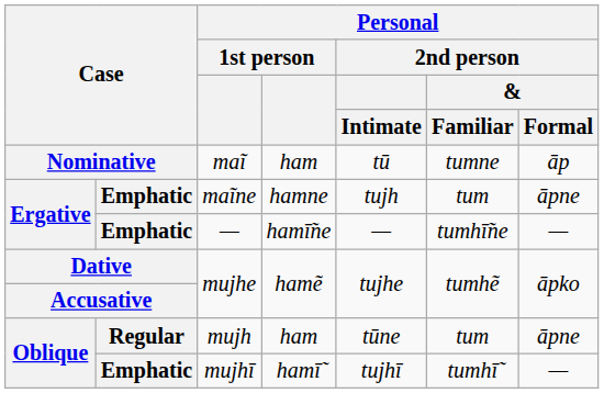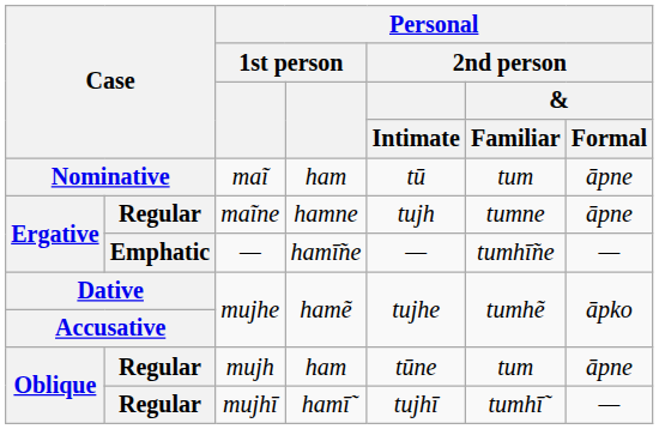 <table class="wikitable" style="text-align:center">
 <tr>
 <th colspan="2" rowspan="4">Case</th>
 <th colspan="5"><a href='#'>Personal</a></th>
 </tr>
 <tr>
 <th colspan="2">1st person</th>
 <th colspan="3">2nd person</th>
 </tr>
 <tr>
 <th rowspan="2"></th>
 <th rowspan="2"></th>
 <th></th>
 <th colspan="2"> & </th>
 </tr>
 <tr>
 <th>Intimate</th>
 <th>Familiar</th>
 <th>Formal</th>
 </tr>
 <tr>
 <th colspan="2"><a href='#'>Nominative</a></th>
 <td><em>maĩ</em></td>
 <td><em>ham</em></td>
 <td><em>tū</em></td>
-<td><em>tumne</em></td>
-<td><em>āp</em></td>
+<td><em>tum</em></td>
+<td><em>āpne</em></td>
 </tr>
 <tr>
 <th rowspan="2"><a href='#'>Ergative</a></th>
-<th>Emphatic</th>
+<th>Regular</th>
 <td><em>maĩne</em></td>
 <td><em>hamne</em></td>
 <td><em>tujh</em></td>
-<td><em>tum</em></td>
+<td><em>tumne</em></td>
 <td><em>āpne</em></td>
 </tr>
 <tr>
 <th>Emphatic</th>
 <td><em>—</em></td>
 <td><em>hamī̃ne</em></td>
 <td><em>—</em></td>
 <td><em>tumhī̃ne</em></td>
 <td><em>—</em></td>
 </tr>
 <tr>
 <th colspan="2"><a href='#'>Dative</a></th>
 <td rowspan="2"><em>mujhe</em></td>
 <td rowspan="2"><em>hamẽ</em></td>
 <td rowspan="2"><em>tujhe</em></td>
 <td rowspan="2"><em>tumhẽ</em></td>
 <td rowspan="2"><em>āpko</em></td>
 </tr>
 <tr>
 <th colspan="2"><a href='#'>Accusative</a></th>
 </tr>
 <tr>
 <th rowspan="2"><a href='#'>Oblique</a></th>
 <th>Regular</th>
 <td><em>mujh</em></td>
 <td><em>ham</em></td>
 <td><em>tūne</em></td>
 <td><em>tum</em></td>
 <td><em>āpne</em></td>
 </tr>
 <tr>
-<th>Emphatic</th>
+<th>Regular</th>
 <td><em>mujhī</em></td>
 <td><em>hamī̃</em></td>
 <td><em>tujhī</em></td>
 <td><em>tumhī̃</em></td>
 <td><em>—</em></td>
 </tr>
 </table>
